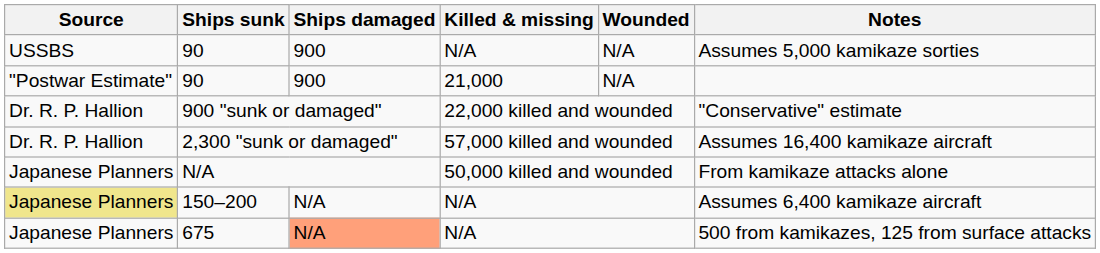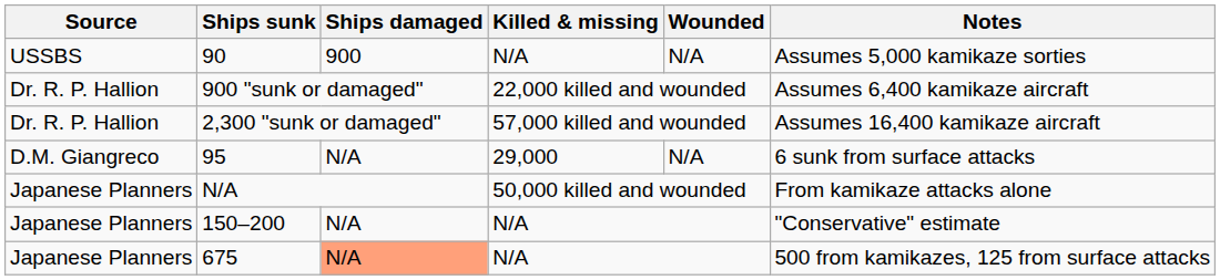 <table class="wikitable">
 <tr>
 <th>Source</th>
 <th>Ships sunk</th>
 <th>Ships damaged</th>
 <th>Killed & missing</th>
 <th>Wounded</th>
 <th>Notes</th>
 </tr>
 <tr>
 <td>USSBS</td>
 <td>90</td>
 <td>900</td>
 <td>N/A</td>
 <td>N/A</td>
 <td>Assumes 5,000 kamikaze sorties</td>
 </tr>
 <tr>
-<td>"Postwar Estimate"</td>
-<td>90</td>
-<td>900</td>
-<td>21,000</td>
-<td>N/A</td>
-<td></td>
-</tr>
-<tr>
 <td>Dr. R. P. Hallion</td>
 <td colspan="2">900 "sunk or damaged"</td>
 <td colspan="2">22,000 killed and wounded</td>
-<td>"Conservative" estimate</td>
+<td>Assumes 6,400 kamikaze aircraft</td>
 </tr>
 <tr>
 <td>Dr. R. P. Hallion</td>
 <td colspan="2">2,300 "sunk or damaged"</td>
 <td colspan="2">57,000 killed and wounded</td>
 <td>Assumes 16,400 kamikaze aircraft</td>
 </tr>
 <tr>
+<td>D.M. Giangreco</td>
+<td>95</td>
+<td>N/A</td>
+<td>29,000</td>
+<td>N/A</td>
+<td>6 sunk from surface attacks</td>
+</tr>
+<tr>
 <td>Japanese Planners</td>
 <td colspan="2">N/A</td>
 <td colspan="2">50,000 killed and wounded</td>
 <td>From kamikaze attacks alone</td>
 </tr>
 <tr>
-<td style="background: khaki;">Japanese Planners</td>
+<td>Japanese Planners</td>
 <td>150–200</td>
 <td>N/A</td>
 <td colspan="2">N/A</td>
-<td>Assumes 6,400 kamikaze aircraft</td>
+<td>"Conservative" estimate</td>
 </tr>
 <tr>
 <td>Japanese Planners</td>
 <td>675</td>
 <td style="background: lightsalmon;">N/A</td>
 <td colspan="2">N/A</td>
 <td>500 from kamikazes, 125 from surface attacks</td>
 </tr>
 </table>
